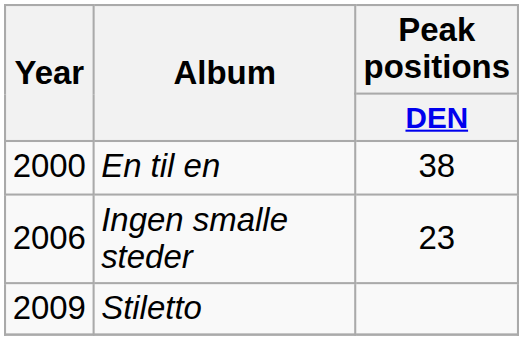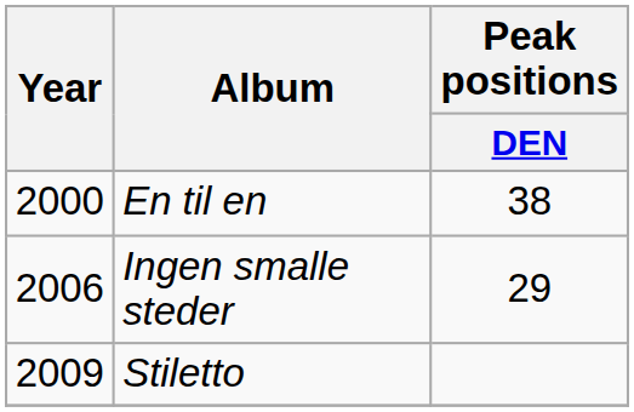 <table class="wikitable">
 <tr>
 <th align="center" rowspan="2" width="10">Year</th>
 <th align="center" rowspan="2" width="120">Album</th>
 <th align="center" colspan="1" width="20">Peak positions</th>
 </tr>
 <tr>
 <th scope="col" style="width:3em;font-size:90%;"><a href='#'>DEN</a><br></th>
 </tr>
 <tr>
 <td style="text-align:center;">2000</td>
 <td><em>En til en</em></td>
 <td style="text-align:center;">38</td>
 </tr>
 <tr>
 <td style="text-align:center;">2006</td>
 <td><em>Ingen smalle steder</em></td>
-<td style="text-align:center;">23</td>
+<td style="text-align:center;">29</td>
 </tr>
 <tr>
 <td style="text-align:center;">2009</td>
 <td><em>Stiletto</em></td>
 <td style="text-align:center;"></td>
 </tr>
 <tr>
 </tr>
 </table>
